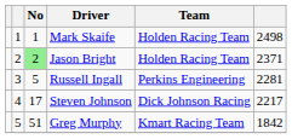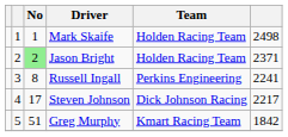 <table class="wikitable" style="font-size:87%;">
 <tr>
 <th></th>
 <th></th>
 <th>No</th>
 <th>Driver</th>
 <th>Team</th>
 <th></th>
 </tr>
 <tr>
 <td align="left"></td>
 <td align="center">1</td>
 <td align="center">1</td>
 <td> <a href='#'>Mark Skaife</a></td>
 <td><a href='#'>Holden Racing Team</a></td>
 <td align="left">2498</td>
 </tr>
 <tr>
 <td align="left"></td>
 <td align="center">2</td>
 <td align="center" style="background: lightgreen;">2</td>
 <td> <a href='#'>Jason Bright</a></td>
 <td><a href='#'>Holden Racing Team</a></td>
 <td align="left">2371</td>
 </tr>
 <tr>
 <td align="left"></td>
 <td align="center">3</td>
-<td align="center">5</td>
+<td align="center">8</td>
 <td> <a href='#'>Russell Ingall</a></td>
 <td><a href='#'>Perkins Engineering</a></td>
-<td align="left">2281</td>
+<td align="left">2241</td>
 </tr>
 <tr>
 <td align="left"></td>
 <td align="center">4</td>
 <td align="center">17</td>
 <td> <a href='#'>Steven Johnson</a></td>
 <td><a href='#'>Dick Johnson Racing</a></td>
 <td align="left">2217</td>
 </tr>
 <tr>
 <td align="left"></td>
 <td align="center">5</td>
 <td align="center">51</td>
 <td> <a href='#'>Greg Murphy</a></td>
 <td><a href='#'>Kmart Racing Team</a></td>
 <td align="left">1842</td>
 </tr>
 <tr>
 </tr>
 </table>
